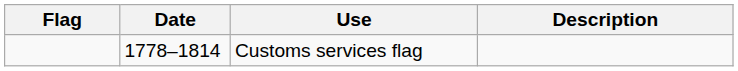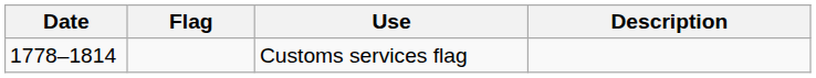 <table class="wikitable">
 <tr>
+<th style="width:100px;">Date</th>
 <th style="width:110px;">Flag</th>
-<th style="width:100px;">Date</th>
 <th style="width:250px;">Use</th>
 <th style="width:250px;">Description</th>
 </tr>
 <tr>
+<td>1778–1814</td>
 <td></td>
-<td>1778–1814</td>
 <td>Customs services flag</td>
 <td></td>
 </tr>
 </table>
